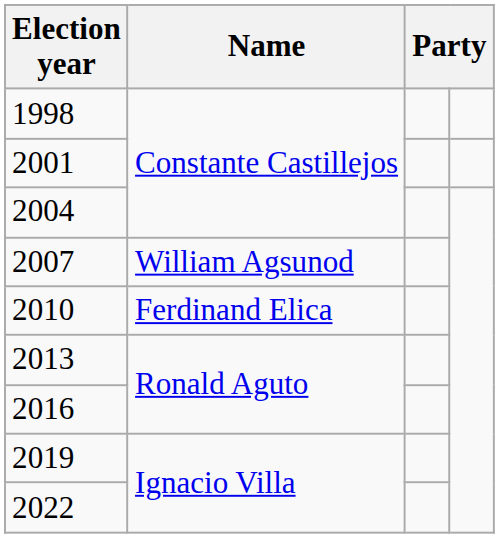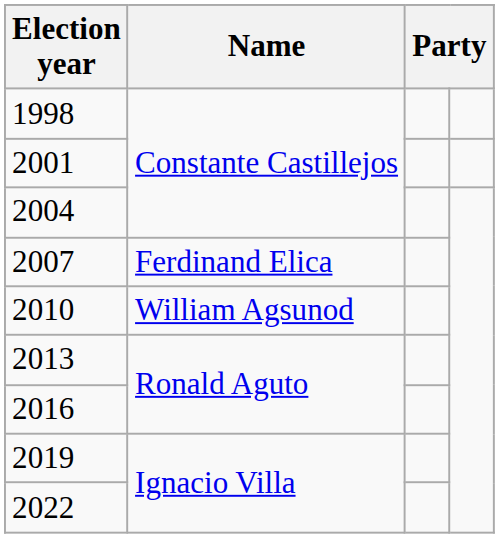 <table class=wikitable>
 <tr>
 <th>Election<br>year</th>
 <th>Name</th>
 <th colspan=2>Party</th>
 </tr>
 <tr>
 <td>1998</td>
 <td rowspan=3><a href='#'>Constante Castillejos</a></td>
 <td></td>
 <td></td>
 </tr>
 <tr>
 <td>2001</td>
 <td></td>
 <td></td>
 </tr>
 <tr>
 <td>2004</td>
 <td></td>
 </tr>
 <tr>
 <td>2007</td>
-<td><a href='#'>William Agsunod</a></td>
+<td><a href='#'>Ferdinand Elica</a></td>
 <td></td>
 </tr>
 <tr>
 <td>2010</td>
-<td><a href='#'>Ferdinand Elica</a></td>
+<td><a href='#'>William Agsunod</a></td>
 <td></td>
 </tr>
 <tr>
 <td>2013</td>
 <td rowspan=2><a href='#'>Ronald Aguto</a></td>
 <td></td>
 </tr>
 <tr>
 <td>2016</td>
 <td></td>
 </tr>
 <tr>
 <td>2019</td>
 <td rowspan=2><a href='#'>Ignacio Villa</a></td>
 <td></td>
 </tr>
 <tr>
 <td>2022</td>
 <td></td>
 </tr>
 </table>
